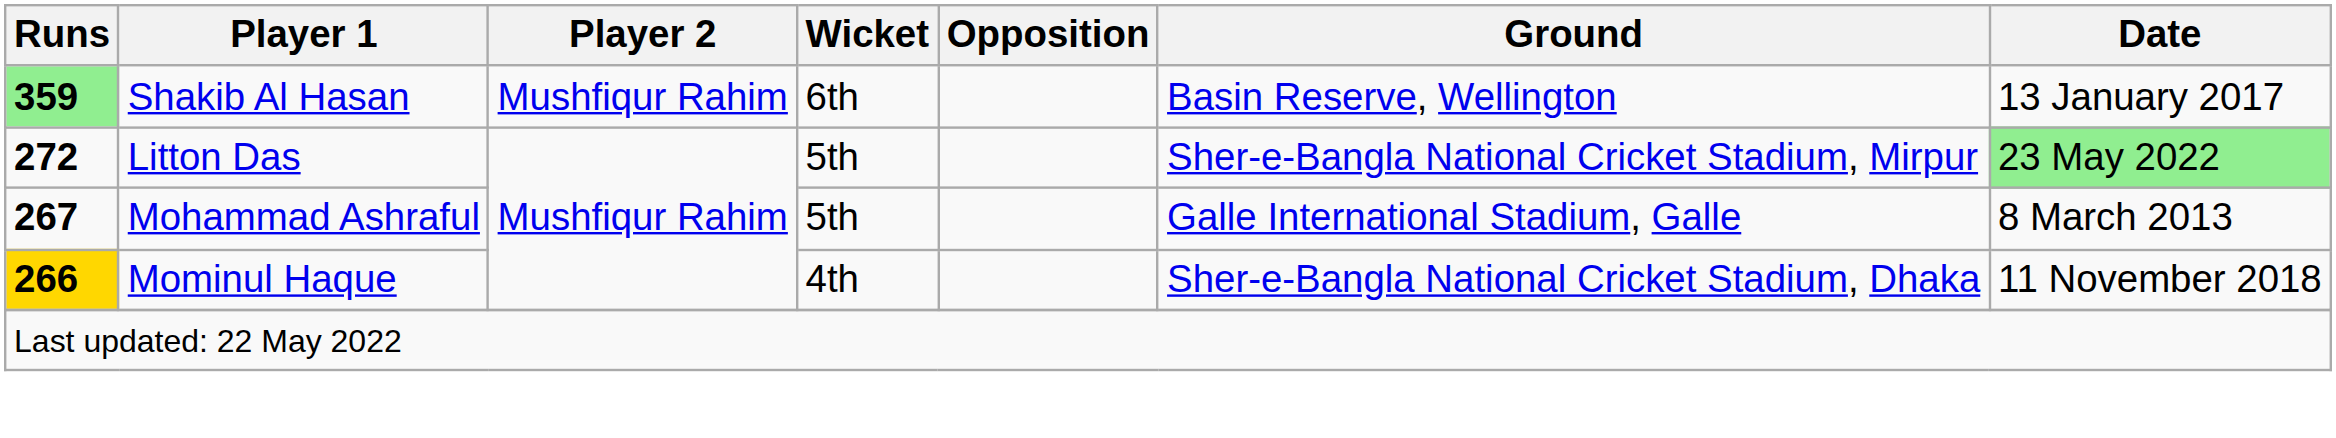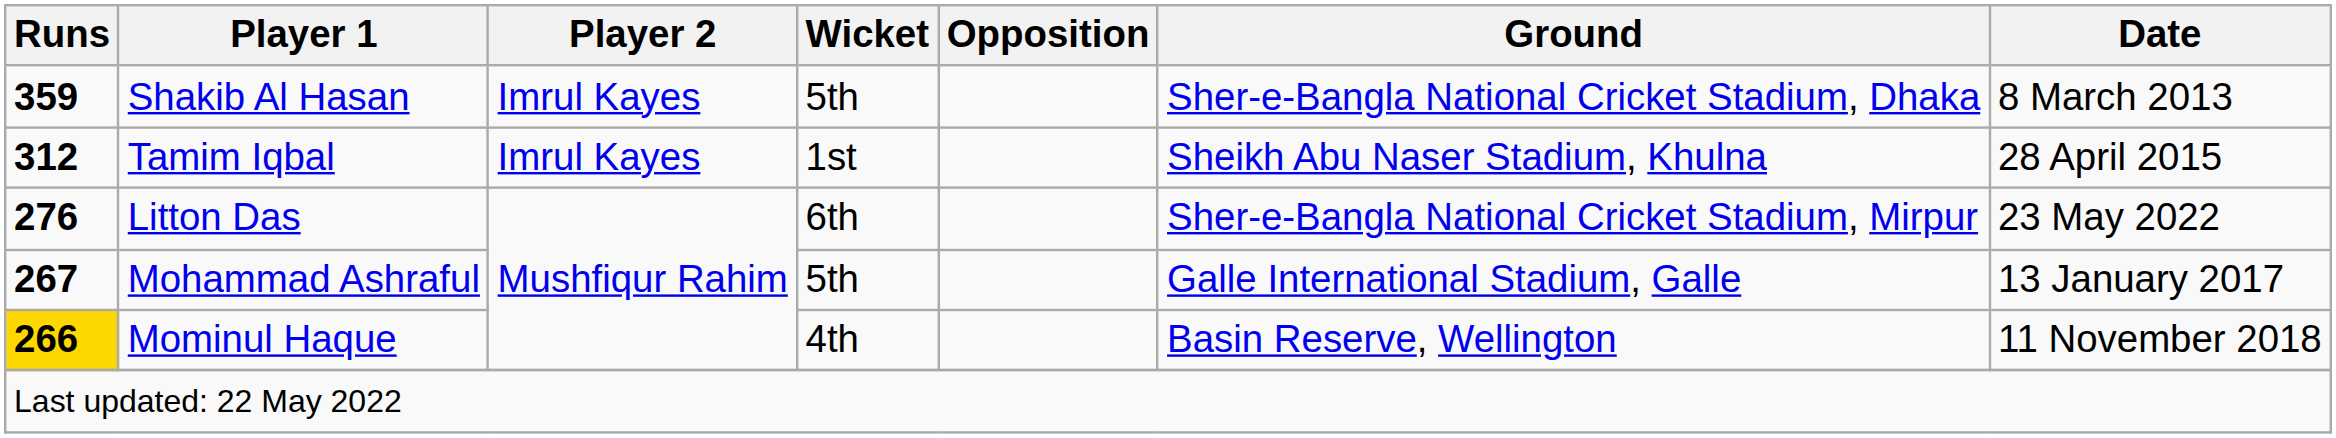 <table class="wikitable plainrowheaders sortable">
 <tr>
 <th>Runs</th>
 <th>Player 1</th>
 <th>Player 2</th>
 <th>Wicket</th>
 <th>Opposition</th>
 <th>Ground</th>
 <th scope="col">Date</th>
 </tr>
 <tr>
-<td style="background: lightgreen;"><strong>359</strong></td>
+<td><strong>359</strong></td>
 <td><a href='#'>Shakib Al Hasan</a></td>
-<td><a href='#'>Mushfiqur Rahim</a></td>
+<td><a href='#'>Imrul Kayes</a></td>
+<td>5th</td>
+<td></td>
+<td><a href='#'>Sher-e-Bangla National Cricket Stadium</a>, <a href='#'>Dhaka</a></td>
+<td>8 March 2013</td>
+</tr>
+<tr>
+<td><strong>312</strong></td>
+<td><a href='#'>Tamim Iqbal</a></td>
+<td><a href='#'>Imrul Kayes</a></td>
+<td>1st</td>
+<td></td>
+<td><a href='#'>Sheikh Abu Naser Stadium</a>, <a href='#'>Khulna</a></td>
+<td>28 April 2015</td>
+</tr>
+<tr>
+<td><strong>276</strong></td>
+<td><a href='#'>Litton Das</a></td>
+<td rowspan=3><a href='#'>Mushfiqur Rahim</a></td>
 <td>6th</td>
 <td></td>
-<td><a href='#'>Basin Reserve</a>, <a href='#'>Wellington</a></td>
-<td>13 January 2017</td>
-</tr>
-<tr>
-<td><strong>272</strong></td>
-<td><a href='#'>Litton Das</a></td>
-<td rowspan=3><a href='#'>Mushfiqur Rahim</a></td>
-<td>5th</td>
-<td></td>
 <td><a href='#'>Sher-e-Bangla National Cricket Stadium</a>, <a href='#'>Mirpur</a></td>
-<td style="background: lightgreen;">23 May 2022</td>
+<td>23 May 2022</td>
 </tr>
 <tr>
 <td><strong>267</strong></td>
 <td><a href='#'>Mohammad Ashraful</a></td>
 <td>5th</td>
 <td></td>
 <td><a href='#'>Galle International Stadium</a>, <a href='#'>Galle</a></td>
-<td>8 March 2013</td>
+<td>13 January 2017</td>
 </tr>
 <tr>
 <td style="background: gold;"><strong>266</strong></td>
 <td><a href='#'>Mominul Haque</a></td>
 <td>4th</td>
 <td></td>
-<td><a href='#'>Sher-e-Bangla National Cricket Stadium</a>, <a href='#'>Dhaka</a></td>
+<td><a href='#'>Basin Reserve</a>, <a href='#'>Wellington</a></td>
 <td>11 November 2018</td>
 </tr>
 <tr>
 </tr>
 <tr class=sortbottom>
 <td colspan=7><small>Last updated: 22 May 2022</small></td>
 </tr>
 </table>
